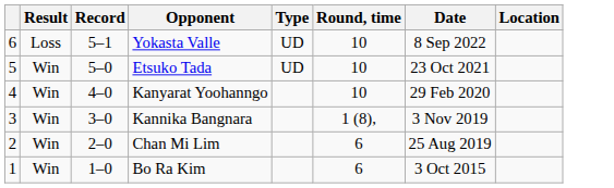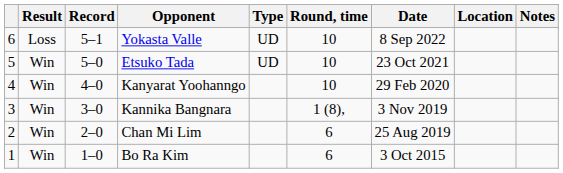 <table class="wikitable" style="text-align:center">
 <tr>
 <th></th>
 <th>Result</th>
 <th>Record</th>
 <th>Opponent</th>
 <th>Type</th>
 <th>Round, time</th>
 <th>Date</th>
 <th>Location</th>
+<th>Notes</th>
 </tr>
 <tr>
 <td>6</td>
 <td>Loss</td>
 <td>5–1</td>
 <td align=left><a href='#'>Yokasta Valle</a></td>
 <td>UD</td>
 <td>10</td>
 <td>8 Sep 2022</td>
+<td style="text-align:left;"></td>
 <td style="text-align:left;"></td>
 </tr>
 <tr>
 <td>5</td>
 <td>Win</td>
 <td>5–0</td>
 <td align=left><a href='#'>Etsuko Tada</a></td>
 <td>UD</td>
 <td>10</td>
 <td>23 Oct 2021</td>
 <td style="text-align:left;"></td>
+<td style="text-align:left;"></td>
 </tr>
 <tr>
 <td>4</td>
 <td>Win</td>
 <td>4–0</td>
 <td align=left>Kanyarat Yoohanngo</td>
 <td></td>
 <td>10</td>
 <td>29 Feb 2020</td>
+<td style="text-align:left;"></td>
 <td style="text-align:left;"></td>
 </tr>
 <tr>
 <td>3</td>
 <td>Win</td>
 <td>3–0</td>
 <td align=left>Kannika Bangnara</td>
 <td></td>
 <td>1 (8), </td>
 <td>3 Nov 2019</td>
 <td style="text-align:left;"></td>
+<td></td>
 </tr>
 <tr>
 <td>2</td>
 <td>Win</td>
 <td>2–0</td>
 <td align=left>Chan Mi Lim</td>
 <td></td>
 <td>6</td>
 <td>25 Aug 2019</td>
 <td style="text-align:left;"></td>
+<td></td>
 </tr>
 <tr>
 <td>1</td>
 <td>Win</td>
 <td>1–0</td>
 <td align=left>Bo Ra Kim</td>
 <td></td>
 <td>6</td>
 <td>3 Oct 2015</td>
 <td style="text-align:left;"></td>
+<td></td>
 </tr>
 </table>
